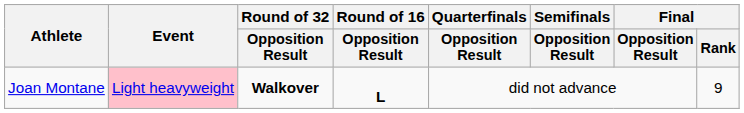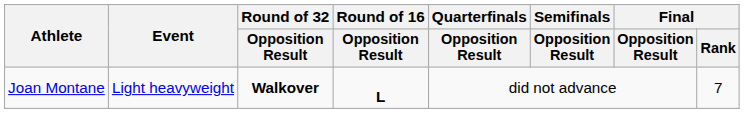 <table class="wikitable" style="font-size:90%">
 <tr>
 <th rowspan="2">Athlete</th>
 <th rowspan="2">Event</th>
 <th>Round of 32</th>
 <th>Round of 16</th>
 <th>Quarterfinals</th>
 <th>Semifinals</th>
 <th colspan=2>Final</th>
 </tr>
 <tr style="font-size:95%">
 <th>Opposition<br>Result</th>
 <th>Opposition<br>Result</th>
 <th>Opposition<br>Result</th>
 <th>Opposition<br>Result</th>
 <th>Opposition<br>Result</th>
 <th>Rank</th>
 </tr>
 <tr align=center>
 <td align=left><a href='#'>Joan Montane</a></td>
-<td align=left style="background: pink;"><a href='#'>Light heavyweight</a></td>
+<td align=left><a href='#'>Light heavyweight</a></td>
 <td><strong>Walkover</strong></td>
 <td><br><strong>L</strong></td>
 <td colspan=3>did not advance</td>
-<td>9</td>
+<td>7</td>
 </tr>
 </table>
